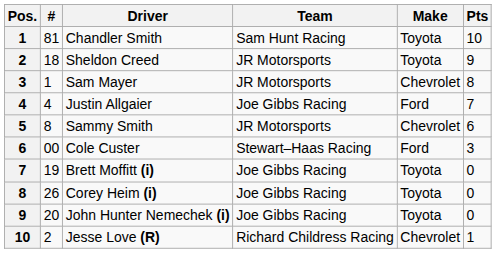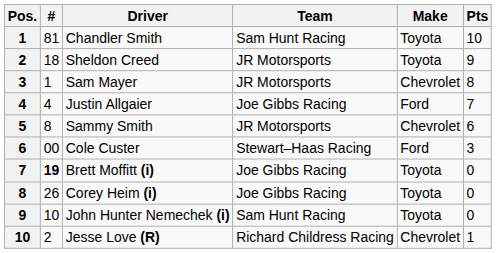 <table class="wikitable" style="font-size:95%">
 <tr>
 <th>Pos.</th>
 <th>#</th>
 <th>Driver</th>
 <th>Team</th>
 <th>Make</th>
 <th>Pts</th>
 </tr>
 <tr>
 <th>1</th>
 <td>81</td>
 <td>Chandler Smith</td>
 <td>Sam Hunt Racing</td>
 <td>Toyota</td>
 <td>10</td>
 </tr>
 <tr>
 <th>2</th>
 <td>18</td>
 <td>Sheldon Creed</td>
 <td>JR Motorsports</td>
 <td>Toyota</td>
 <td>9</td>
 </tr>
 <tr>
 <th>3</th>
 <td>1</td>
 <td>Sam Mayer</td>
 <td>JR Motorsports</td>
 <td>Chevrolet</td>
 <td>8</td>
 </tr>
 <tr>
 <th>4</th>
 <td>4</td>
 <td>Justin Allgaier</td>
 <td>Joe Gibbs Racing</td>
 <td>Ford</td>
 <td>7</td>
 </tr>
 <tr>
 <th>5</th>
 <td>8</td>
 <td>Sammy Smith</td>
 <td>JR Motorsports</td>
 <td>Chevrolet</td>
 <td>6</td>
 </tr>
 <tr>
 <th>6</th>
 <td>00</td>
 <td>Cole Custer</td>
 <td>Stewart–Haas Racing</td>
 <td>Ford</td>
 <td>3</td>
 </tr>
 <tr>
 <th>7</th>
-<td>19</td>
+<td><strong>19</strong></td>
 <td>Brett Moffitt <strong>(i)</strong></td>
 <td>Joe Gibbs Racing</td>
 <td>Toyota</td>
 <td>0</td>
 </tr>
 <tr>
 <th>8</th>
 <td>26</td>
 <td>Corey Heim <strong>(i)</strong></td>
 <td>Joe Gibbs Racing</td>
 <td>Toyota</td>
 <td>0</td>
 </tr>
 <tr>
 <th>9</th>
-<td>20</td>
+<td>10</td>
 <td>John Hunter Nemechek <strong>(i)</strong></td>
-<td>Joe Gibbs Racing</td>
+<td>Sam Hunt Racing</td>
 <td>Toyota</td>
 <td>0</td>
 </tr>
 <tr>
 <th>10</th>
 <td>2</td>
 <td>Jesse Love <strong>(R)</strong></td>
 <td>Richard Childress Racing</td>
 <td>Chevrolet</td>
 <td>1</td>
 </tr>
 </table>
